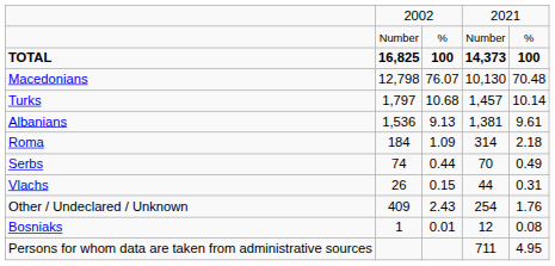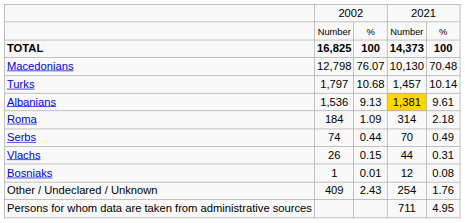 <table class="wikitable">
 <tr>
 <td></td>
 <td colspan="2" align="center">2002</td>
 <td colspan="2" align="center">2021</td>
 </tr>
 <tr>
 <td></td>
 <td align="center"><small>Number</small></td>
 <td align="center"><small>%</small></td>
 <td align="center"><small>Number</small></td>
 <td align="center"><small>%</small></td>
 </tr>
 <tr>
 <td><strong>TOTAL</strong></td>
 <td align="center"><strong>16,825</strong></td>
 <td align="center"><strong>100</strong></td>
 <td align="center"><strong>14,373</strong></td>
 <td align="center"><strong>100</strong></td>
 </tr>
 <tr>
 <td><a href='#'>Macedonians</a></td>
 <td align="center">12,798</td>
 <td align="center">76.07</td>
 <td align="center">10,130</td>
 <td align="center">70.48</td>
 </tr>
 <tr>
 <td><a href='#'>Turks</a></td>
 <td align="center">1,797</td>
 <td align="center">10.68</td>
 <td align="center">1,457</td>
 <td align="center">10.14</td>
 </tr>
 <tr>
 <td><a href='#'>Albanians</a></td>
 <td align="center">1,536</td>
 <td align="center">9.13</td>
-<td align="center">1,381</td>
+<td align="center" style="background: gold;">1,381</td>
 <td align="center">9.61</td>
 </tr>
 <tr>
 <td><a href='#'>Roma</a></td>
 <td align="center">184</td>
 <td align="center">1.09</td>
 <td align="center">314</td>
 <td align="center">2.18</td>
 </tr>
 <tr>
 <td><a href='#'>Serbs</a></td>
 <td align="center">74</td>
 <td align="center">0.44</td>
 <td align="center">70</td>
 <td align="center">0.49</td>
 </tr>
 <tr>
 <td><a href='#'>Vlachs</a></td>
 <td align="center">26</td>
 <td align="center">0.15</td>
 <td align="center">44</td>
 <td align="center">0.31</td>
 </tr>
 <tr>
+<td><a href='#'>Bosniaks</a></td>
+<td align="center">1</td>
+<td align="center">0.01</td>
+<td align="center">12</td>
+<td align="center">0.08</td>
+</tr>
+<tr>
 <td>Other / Undeclared / Unknown</td>
 <td align="center">409</td>
 <td align="center">2.43</td>
 <td align="center">254</td>
 <td align="center">1.76</td>
-</tr>
-<tr>
-<td><a href='#'>Bosniaks</a></td>
-<td align="center">1</td>
-<td align="center">0.01</td>
-<td align="center">12</td>
-<td align="center">0.08</td>
 </tr>
 <tr>
 <td>Persons for whom data are taken from administrative sources</td>
 <td></td>
 <td></td>
 <td align="center">711</td>
 <td align="center">4.95</td>
 </tr>
 </table>
